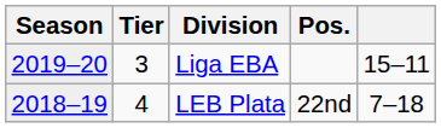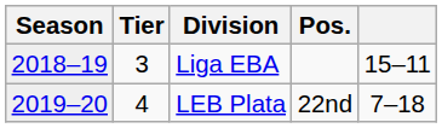 <table class="wikitable" style="font-size:85%; text-align:center">
 <tr>
 <th>Season</th>
 <th>Tier</th>
 <th>Division</th>
 <th>Pos.</th>
 <th></th>
 </tr>
 <tr>
-<td bgcolor=#efefef><a href='#'>2019–20</a></td>
+<td bgcolor=#efefef><a href='#'>2018–19</a></td>
 <td>3</td>
 <td align=left><a href='#'>Liga EBA</a></td>
 <td></td>
 <td>15–11</td>
 </tr>
 <tr>
-<td bgcolor=#efefef><a href='#'>2018–19</a></td>
+<td bgcolor=#efefef><a href='#'>2019–20</a></td>
 <td>4</td>
 <td align=left><a href='#'>LEB Plata</a></td>
 <td>22nd</td>
 <td>7–18</td>
 </tr>
 </table>
